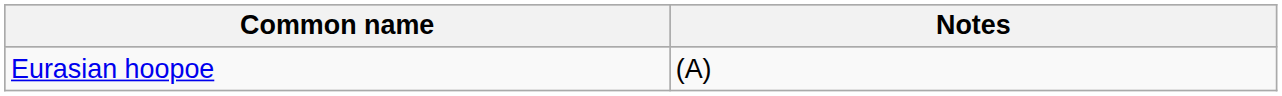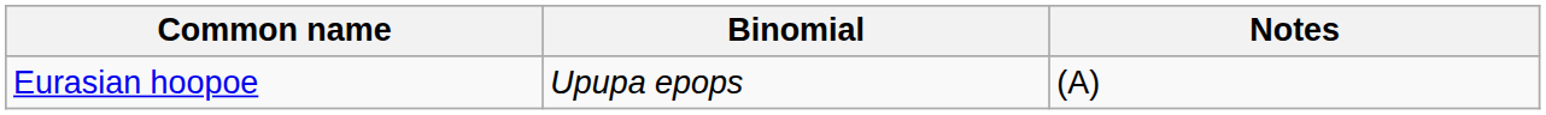 <table style="width:60%;" class="wikitable">
 <tr>
 <th width=35%>Common name</th>
+<th width=33%>Binomial</th>
 <th width=32%>Notes</th>
 </tr>
 <tr>
 <td><a href='#'>Eurasian hoopoe</a></td>
+<td><em>Upupa epops</em></td>
 <td>(A)</td>
 </tr>
 </table>
